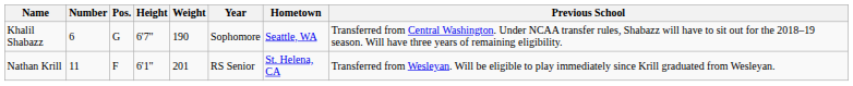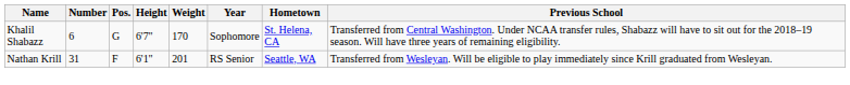 <table class="wikitable sortable" border="1">
 <tr>
 <th>Name</th>
 <th>Number</th>
 <th>Pos.</th>
 <th>Height</th>
 <th>Weight</th>
 <th>Year</th>
 <th>Hometown</th>
 <th class="unsortable">Previous School</th>
 </tr>
 <tr>
 <td>Khalil Shabazz</td>
 <td>6</td>
 <td>G</td>
 <td>6'7"</td>
-<td>190</td>
+<td>170</td>
 <td>Sophomore</td>
-<td><a href='#'>Seattle, WA</a></td>
+<td><a href='#'>St. Helena, CA</a></td>
 <td>Transferred from <a href='#'>Central Washington</a>. Under NCAA transfer rules, Shabazz will have to sit out for the 2018–19 season. Will have three years of remaining eligibility.</td>
 </tr>
 <tr>
 <td>Nathan Krill</td>
-<td>11</td>
+<td>31</td>
 <td>F</td>
 <td>6'1"</td>
 <td>201</td>
 <td>RS Senior</td>
-<td><a href='#'>St. Helena, CA</a></td>
+<td><a href='#'>Seattle, WA</a></td>
 <td>Transferred from <a href='#'>Wesleyan</a>. Will be eligible to play immediately since Krill graduated from Wesleyan.</td>
 </tr>
 </table>
